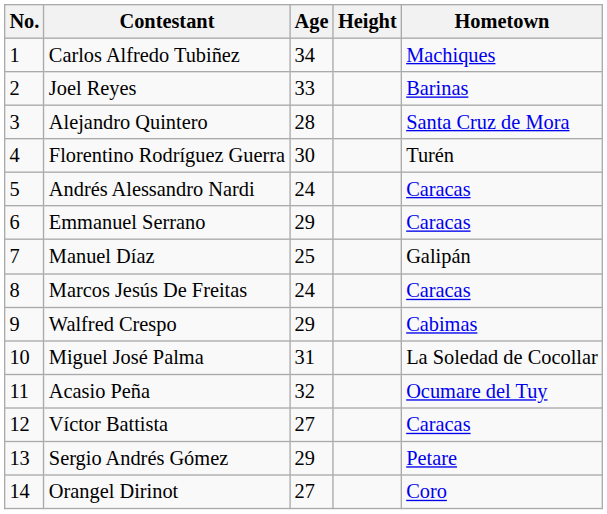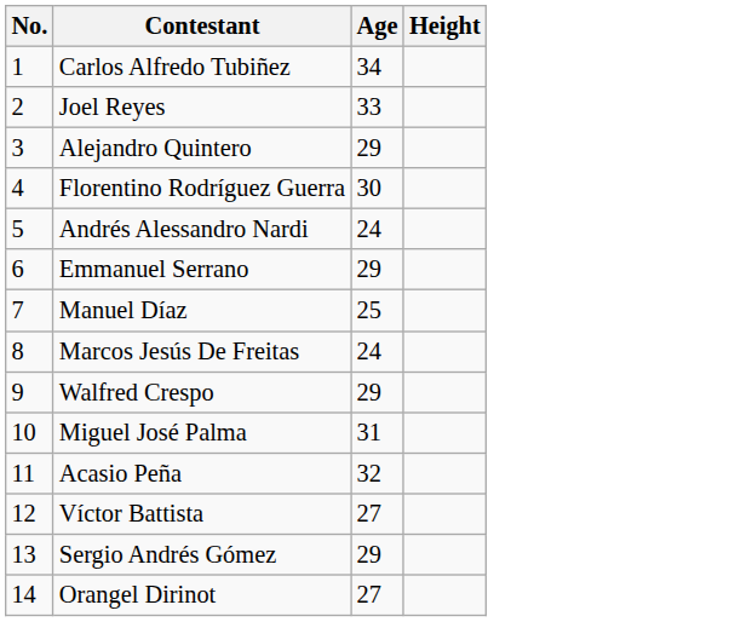 <table class="wikitable sortable" style="font-size:95%;">
 <tr>
 <th>No.</th>
 <th>Contestant</th>
 <th>Age</th>
 <th>Height</th>
-<th>Hometown</th>
 </tr>
 <tr>
 <td>1</td>
 <td>Carlos Alfredo Tubiñez</td>
 <td>34</td>
 <td></td>
-<td><a href='#'>Machiques</a></td>
 </tr>
 <tr>
 <td>2</td>
 <td>Joel Reyes</td>
 <td>33</td>
 <td></td>
-<td><a href='#'>Barinas</a></td>
 </tr>
 <tr>
 <td>3</td>
 <td>Alejandro Quintero</td>
-<td>28</td>
+<td>29</td>
 <td></td>
-<td><a href='#'>Santa Cruz de Mora</a></td>
 </tr>
 <tr>
 <td>4</td>
 <td>Florentino Rodríguez Guerra</td>
 <td>30</td>
 <td></td>
-<td>Turén</td>
 </tr>
 <tr>
 <td>5</td>
 <td>Andrés Alessandro Nardi</td>
 <td>24</td>
 <td></td>
-<td><a href='#'>Caracas</a></td>
 </tr>
 <tr>
 <td>6</td>
 <td>Emmanuel Serrano</td>
 <td>29</td>
 <td></td>
-<td><a href='#'>Caracas</a></td>
 </tr>
 <tr>
 <td>7</td>
 <td>Manuel Díaz</td>
 <td>25</td>
 <td></td>
-<td>Galipán</td>
 </tr>
 <tr>
 <td>8</td>
 <td>Marcos Jesús De Freitas</td>
 <td>24</td>
 <td></td>
-<td><a href='#'>Caracas</a></td>
 </tr>
 <tr>
 <td>9</td>
 <td>Walfred Crespo</td>
 <td>29</td>
 <td></td>
-<td><a href='#'>Cabimas</a></td>
 </tr>
 <tr>
 <td>10</td>
 <td>Miguel José Palma</td>
 <td>31</td>
 <td></td>
-<td>La Soledad de Cocollar</td>
 </tr>
 <tr>
 <td>11</td>
 <td>Acasio Peña</td>
 <td>32</td>
 <td></td>
-<td><a href='#'>Ocumare del Tuy</a></td>
 </tr>
 <tr>
 <td>12</td>
 <td>Víctor Battista</td>
 <td>27</td>
 <td></td>
-<td><a href='#'>Caracas</a></td>
 </tr>
 <tr>
 <td>13</td>
 <td>Sergio Andrés Gómez</td>
 <td>29</td>
 <td></td>
-<td><a href='#'>Petare</a></td>
 </tr>
 <tr>
 <td>14</td>
 <td>Orangel Dirinot</td>
 <td>27</td>
 <td></td>
-<td><a href='#'>Coro</a></td>
 </tr>
 </table>
